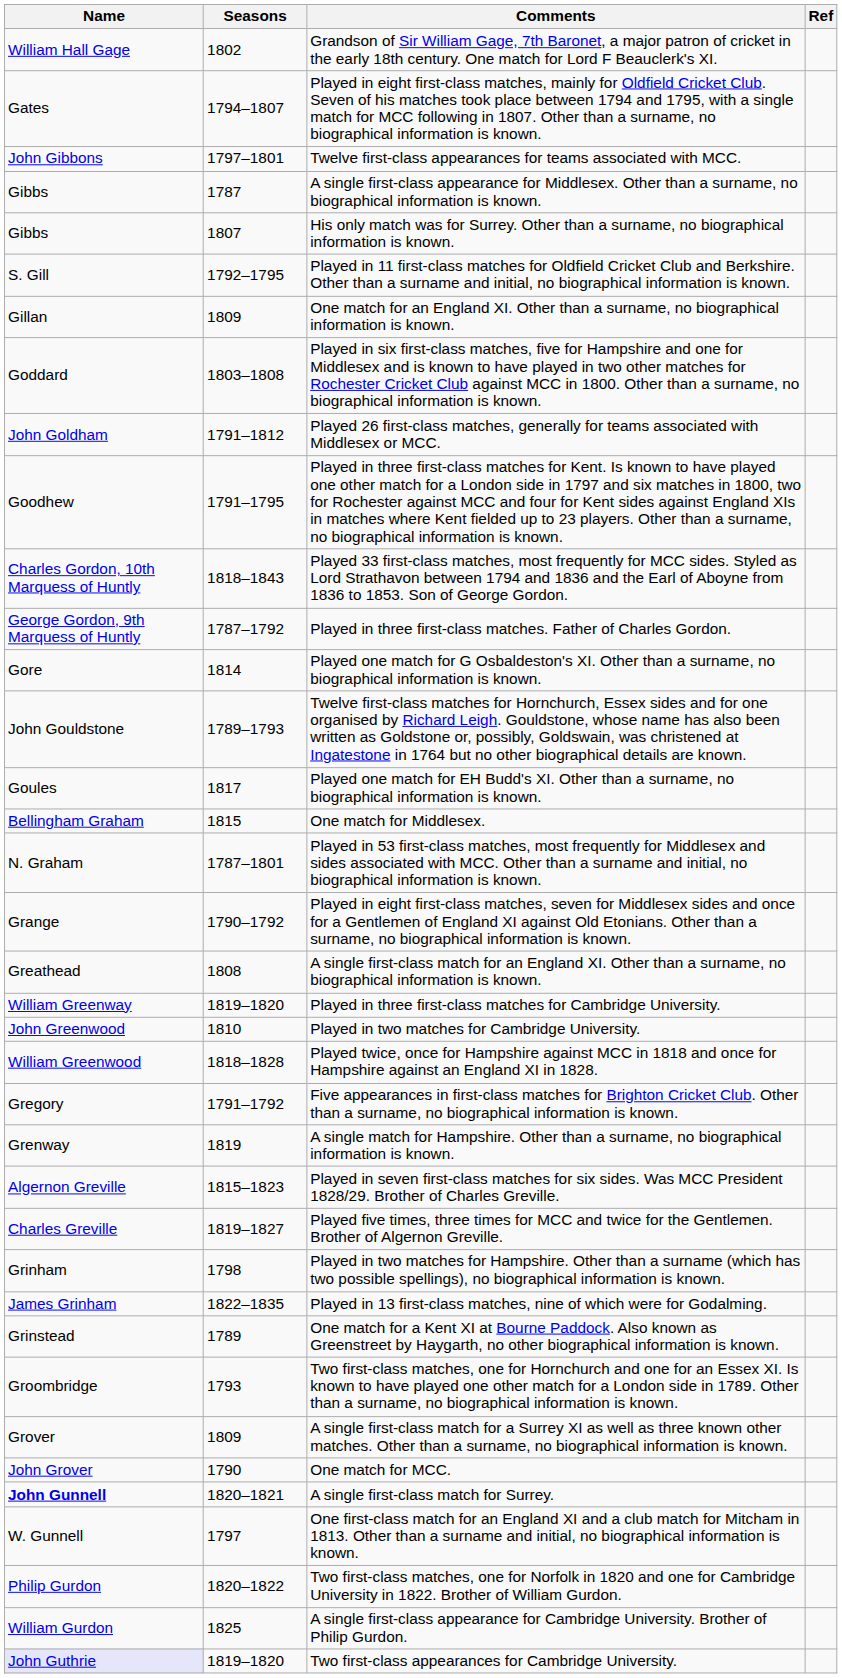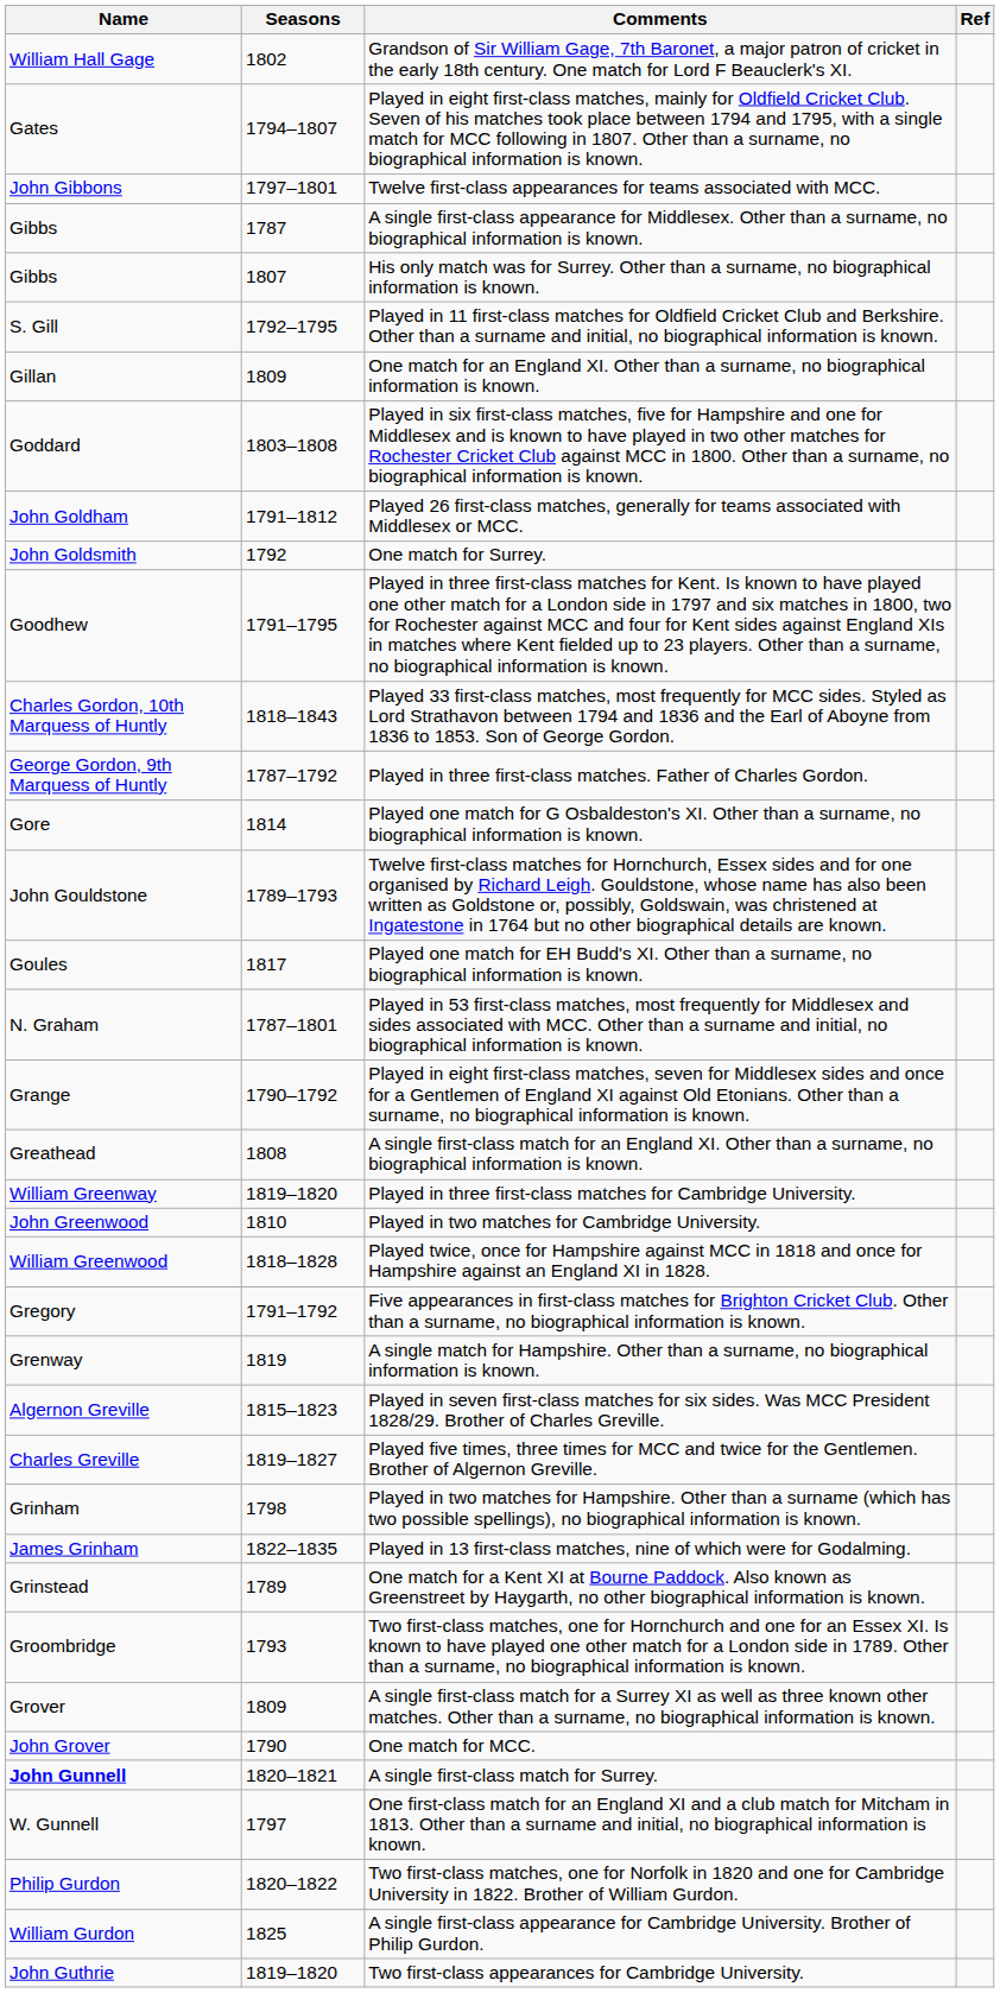 <table class="wikitable">
 <tr>
 <th style="width:200px">Name</th>
 <th style="width: 100px">Seasons</th>
 <th>Comments</th>
 <th>Ref</th>
 </tr>
 <tr>
 <td><a href='#'>William Hall Gage</a></td>
 <td>1802</td>
 <td>Grandson of <a href='#'>Sir William Gage, 7th Baronet</a>, a major patron of cricket in the early 18th century. One match for Lord F Beauclerk's XI.</td>
 <td></td>
 </tr>
 <tr>
 <td>Gates</td>
 <td>1794–1807</td>
 <td>Played in eight first-class matches, mainly for <a href='#'>Oldfield Cricket Club</a>. Seven of his matches took place between 1794 and 1795, with a single match for MCC following in 1807. Other than a surname, no biographical information is known.</td>
 <td></td>
 </tr>
 <tr>
 <td><a href='#'>John Gibbons</a></td>
 <td>1797–1801</td>
 <td>Twelve first-class appearances for teams associated with MCC.</td>
 <td></td>
 </tr>
 <tr>
 <td>Gibbs</td>
 <td>1787</td>
 <td>A single first-class appearance for Middlesex. Other than a surname, no biographical information is known.</td>
 <td></td>
 </tr>
 <tr>
 <td>Gibbs</td>
 <td>1807</td>
 <td>His only match was for Surrey. Other than a surname, no biographical information is known.</td>
 <td></td>
 </tr>
 <tr>
 <td>S. Gill</td>
 <td>1792–1795</td>
 <td>Played in 11 first-class matches for Oldfield Cricket Club and Berkshire. Other than a surname and initial, no biographical information is known.</td>
 <td></td>
 </tr>
 <tr>
 <td>Gillan</td>
 <td>1809</td>
 <td>One match for an England XI. Other than a surname, no biographical information is known.</td>
 <td></td>
 </tr>
 <tr>
 <td>Goddard</td>
 <td>1803–1808</td>
 <td>Played in six first-class matches, five for Hampshire and one for Middlesex and is known to have played in two other matches for <a href='#'>Rochester Cricket Club</a> against MCC in 1800. Other than a surname, no biographical information is known.</td>
 <td></td>
 </tr>
 <tr>
 <td><a href='#'>John Goldham</a></td>
 <td>1791–1812</td>
 <td>Played 26 first-class matches, generally for teams associated with Middlesex or MCC.</td>
 <td></td>
 </tr>
 <tr>
+<td><a href='#'>John Goldsmith</a></td>
+<td>1792</td>
+<td>One match for Surrey.</td>
+<td></td>
+</tr>
+<tr>
 <td>Goodhew</td>
 <td>1791–1795</td>
 <td>Played in three first-class matches for Kent. Is known to have played one other match for a London side in 1797 and six matches in 1800, two for Rochester against MCC and four for Kent sides against England XIs in matches where Kent fielded up to 23 players. Other than a surname, no biographical information is known.</td>
 <td></td>
 </tr>
 <tr>
 <td><a href='#'>Charles Gordon, 10th Marquess of Huntly</a></td>
 <td>1818–1843</td>
 <td>Played 33 first-class matches, most frequently for MCC sides. Styled as Lord Strathavon between 1794 and 1836 and the  Earl of Aboyne from 1836 to 1853. Son of George Gordon.</td>
 <td></td>
 </tr>
 <tr>
 <td><a href='#'>George Gordon, 9th Marquess of Huntly</a></td>
 <td>1787–1792</td>
 <td>Played in three first-class matches. Father of Charles Gordon.</td>
 <td></td>
 </tr>
 <tr>
 <td>Gore</td>
 <td>1814</td>
 <td>Played one match for G Osbaldeston's XI. Other than a surname, no biographical information is known.</td>
 <td></td>
 </tr>
 <tr>
 <td>John Gouldstone</td>
 <td>1789–1793</td>
 <td>Twelve first-class matches for Hornchurch, Essex sides and for one organised by <a href='#'>Richard Leigh</a>. Gouldstone, whose name has also been written as Goldstone or, possibly, Goldswain, was christened at <a href='#'>Ingatestone</a> in 1764 but no other biographical details are known.</td>
 <td></td>
 </tr>
 <tr>
 <td>Goules</td>
 <td>1817</td>
 <td>Played one match for EH Budd's XI. Other than a surname, no biographical information is known.</td>
-<td></td>
-</tr>
-<tr>
-<td><a href='#'>Bellingham Graham</a></td>
-<td>1815</td>
-<td>One match for Middlesex.</td>
 <td></td>
 </tr>
 <tr>
 <td>N. Graham</td>
 <td>1787–1801</td>
 <td>Played in 53 first-class matches, most frequently for Middlesex and sides associated with MCC. Other than a surname and initial, no biographical information is known.</td>
 <td></td>
 </tr>
 <tr>
 <td>Grange</td>
 <td>1790–1792</td>
 <td>Played in eight first-class matches, seven for Middlesex sides and once for a Gentlemen of England XI against Old Etonians. Other than a surname, no biographical information is known.</td>
 <td></td>
 </tr>
 <tr>
 <td>Greathead</td>
 <td>1808</td>
 <td>A single first-class match for an England XI. Other than a surname, no biographical information is known.</td>
 <td></td>
 </tr>
 <tr>
 <td><a href='#'>William Greenway</a></td>
 <td>1819–1820</td>
 <td>Played in three first-class matches for Cambridge University.</td>
 <td></td>
 </tr>
 <tr>
 <td><a href='#'>John Greenwood</a></td>
 <td>1810</td>
 <td>Played in two matches for Cambridge University.</td>
 <td></td>
 </tr>
 <tr>
 <td><a href='#'>William Greenwood</a></td>
 <td>1818–1828</td>
 <td>Played twice, once for Hampshire against MCC in 1818 and once for Hampshire against an England XI in 1828.</td>
 <td></td>
 </tr>
 <tr>
 <td>Gregory</td>
 <td>1791–1792</td>
 <td>Five appearances in first-class matches for <a href='#'>Brighton Cricket Club</a>. Other than a surname, no biographical information is known.</td>
 <td></td>
 </tr>
 <tr>
 <td>Grenway</td>
 <td>1819</td>
 <td>A single match for Hampshire. Other than a surname, no biographical information is known.</td>
 <td></td>
 </tr>
 <tr>
 <td><a href='#'>Algernon Greville</a></td>
 <td>1815–1823</td>
 <td>Played in seven first-class matches for six sides. Was MCC President 1828/29. Brother of Charles Greville.</td>
 <td></td>
 </tr>
 <tr>
 <td><a href='#'>Charles Greville</a></td>
 <td>1819–1827</td>
 <td>Played five times, three times for MCC and twice for the Gentlemen. Brother of Algernon Greville.</td>
 <td></td>
 </tr>
 <tr>
 <td>Grinham</td>
 <td>1798</td>
 <td>Played in two matches for Hampshire. Other than a surname (which has two possible spellings), no biographical information is known.</td>
 <td></td>
 </tr>
 <tr>
 <td><a href='#'>James Grinham</a></td>
 <td>1822–1835</td>
 <td>Played in 13 first-class matches, nine of which were for Godalming.</td>
 <td></td>
 </tr>
 <tr>
 <td>Grinstead</td>
 <td>1789</td>
 <td>One match for a Kent XI at <a href='#'>Bourne Paddock</a>. Also known as Greenstreet by Haygarth, no other biographical information is known.</td>
 <td></td>
 </tr>
 <tr>
 <td>Groombridge</td>
 <td>1793</td>
 <td>Two first-class matches, one for Hornchurch and one for an Essex XI. Is known to have played one other match for a London side in 1789. Other than a surname, no biographical information is known.</td>
 <td></td>
 </tr>
 <tr>
 <td>Grover</td>
 <td>1809</td>
 <td>A single first-class match for a Surrey XI as well as three known other matches. Other than a surname, no biographical information is known.</td>
 <td></td>
 </tr>
 <tr>
 <td><a href='#'>John Grover</a></td>
 <td>1790</td>
 <td>One match for MCC.</td>
 <td></td>
 </tr>
 <tr>
 <td><strong><a href='#'>John Gunnell</a></strong></td>
 <td>1820–1821</td>
 <td>A single first-class match for Surrey.</td>
 <td></td>
 </tr>
 <tr>
 <td>W. Gunnell</td>
 <td>1797</td>
 <td>One first-class match for an England XI and a club match for Mitcham in 1813. Other than a surname and initial, no biographical information is known.</td>
 <td></td>
 </tr>
 <tr>
 <td><a href='#'>Philip Gurdon</a></td>
 <td>1820–1822</td>
 <td>Two first-class matches, one for Norfolk in 1820 and one for Cambridge University in 1822. Brother of William Gurdon.</td>
 <td></td>
 </tr>
 <tr>
 <td><a href='#'>William Gurdon</a></td>
 <td>1825</td>
 <td>A single first-class appearance for Cambridge University. Brother of Philip Gurdon.</td>
 <td></td>
 </tr>
 <tr>
-<td style="background: lavender;"><a href='#'>John Guthrie</a></td>
+<td><a href='#'>John Guthrie</a></td>
 <td>1819–1820</td>
 <td>Two first-class appearances for Cambridge University.</td>
 <td></td>
 </tr>
 </table>
